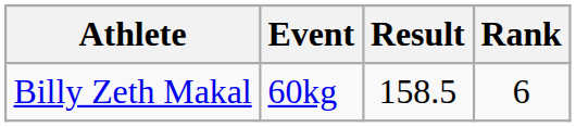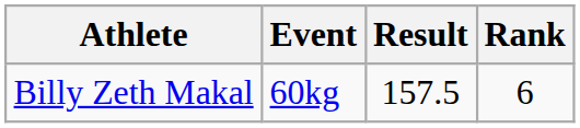 <table class=wikitable style="font-size:90%">
 <tr>
 <th>Athlete</th>
 <th>Event</th>
 <th>Result</th>
 <th>Rank</th>
 </tr>
 <tr>
 <td><a href='#'>Billy Zeth Makal</a></td>
 <td><a href='#'>60kg</a></td>
-<td style="text-align:center;">158.5</td>
+<td style="text-align:center;">157.5</td>
 <td style="text-align:center;">6</td>
 </tr>
 </table>
